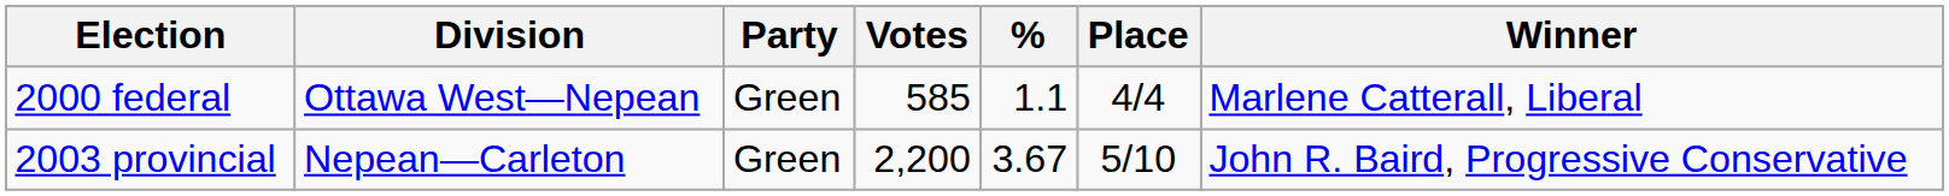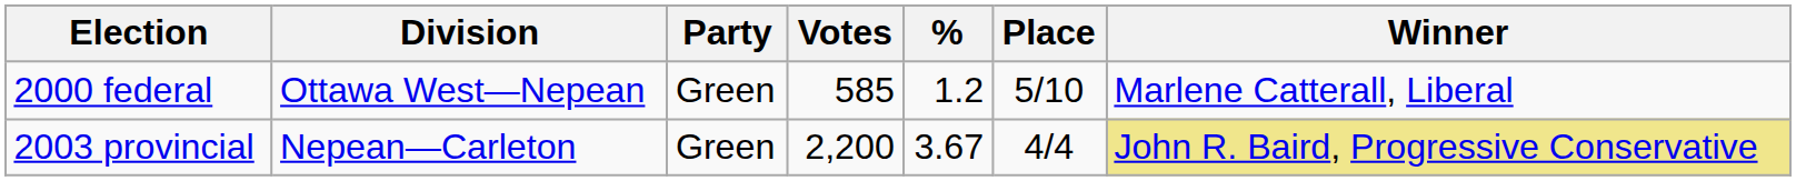 <table class="wikitable" width="800">
 <tr>
 <th align="left">Election</th>
 <th align="left">Division</th>
 <th align="left">Party</th>
 <th align="right">Votes</th>
 <th align="right">%</th>
 <th align="center">Place</th>
 <th align="center">Winner</th>
 </tr>
 <tr>
 <td align="left"><a href='#'>2000 federal</a></td>
 <td align="left"><a href='#'>Ottawa West—Nepean</a></td>
 <td align="left">Green</td>
 <td align="right">585</td>
-<td align="right">1.1</td>
-<td align="center">4/4</td>
+<td align="right">1.2</td>
+<td align="center">5/10</td>
 <td align="left"><a href='#'>Marlene Catterall</a>, <a href='#'>Liberal</a></td>
 </tr>
 <tr>
 <td align="left"><a href='#'>2003 provincial</a></td>
 <td align="left"><a href='#'>Nepean—Carleton</a></td>
 <td align="left">Green</td>
 <td align="right">2,200</td>
 <td align="right">3.67</td>
-<td align="center">5/10</td>
-<td align="left"><a href='#'>John R. Baird</a>, <a href='#'>Progressive Conservative</a></td>
+<td align="center">4/4</td>
+<td align="left" style="background: khaki;"><a href='#'>John R. Baird</a>, <a href='#'>Progressive Conservative</a></td>
 </tr>
 </table>
